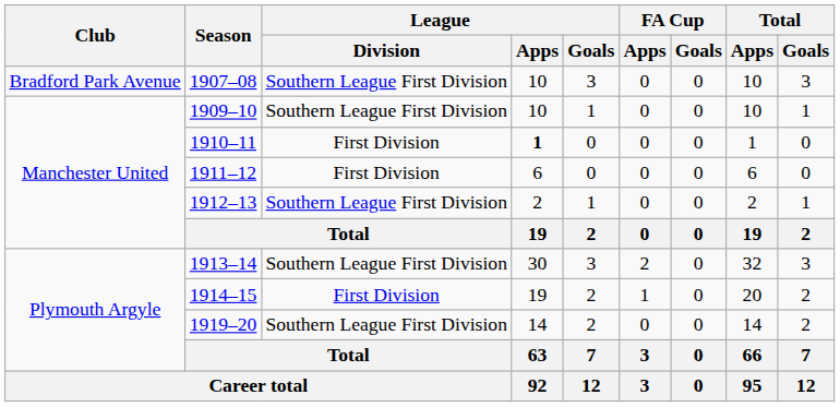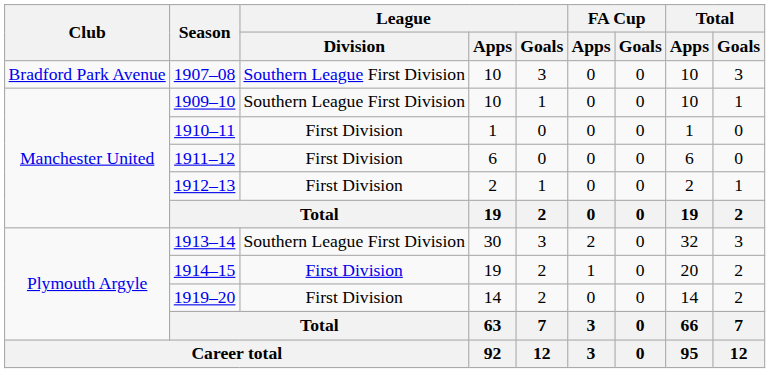 <table class="wikitable" style="text-align: center;">
 <tr>
 <th rowspan="2">Club</th>
 <th rowspan="2">Season</th>
 <th colspan="3">League</th>
 <th colspan="2">FA Cup</th>
 <th colspan="2">Total</th>
 </tr>
 <tr>
 <th>Division</th>
 <th>Apps</th>
 <th>Goals</th>
 <th>Apps</th>
 <th>Goals</th>
 <th>Apps</th>
 <th>Goals</th>
 </tr>
 <tr>
 <td><a href='#'>Bradford Park Avenue</a></td>
 <td><a href='#'>1907–08</a></td>
 <td><a href='#'>Southern League</a> First Division</td>
 <td>10</td>
 <td>3</td>
 <td>0</td>
 <td>0</td>
 <td>10</td>
 <td>3</td>
 </tr>
 <tr>
 <td rowspan="5"><a href='#'>Manchester United</a></td>
 <td><a href='#'>1909–10</a></td>
 <td>Southern League First Division</td>
 <td>10</td>
 <td>1</td>
 <td>0</td>
 <td>0</td>
 <td>10</td>
 <td>1</td>
 </tr>
 <tr>
 <td><a href='#'>1910–11</a></td>
 <td>First Division</td>
-<td><strong>1</strong></td>
+<td>1</td>
 <td>0</td>
 <td>0</td>
 <td>0</td>
 <td>1</td>
 <td>0</td>
 </tr>
 <tr>
 <td><a href='#'>1911–12</a></td>
 <td>First Division</td>
 <td>6</td>
 <td>0</td>
 <td>0</td>
 <td>0</td>
 <td>6</td>
 <td>0</td>
 </tr>
 <tr>
 <td><a href='#'>1912–13</a></td>
-<td><a href='#'>Southern League</a> First Division</td>
+<td>First Division</td>
 <td>2</td>
 <td>1</td>
 <td>0</td>
 <td>0</td>
 <td>2</td>
 <td>1</td>
 </tr>
 <tr>
 <th colspan="2">Total</th>
 <th>19</th>
 <th>2</th>
 <th>0</th>
 <th>0</th>
 <th>19</th>
 <th>2</th>
 </tr>
 <tr>
 <td rowspan="4"><a href='#'>Plymouth Argyle</a></td>
 <td><a href='#'>1913–14</a></td>
 <td>Southern League First Division</td>
 <td>30</td>
 <td>3</td>
 <td>2</td>
 <td>0</td>
 <td>32</td>
 <td>3</td>
 </tr>
 <tr>
 <td><a href='#'>1914–15</a></td>
 <td><a href='#'>First Division</a></td>
 <td>19</td>
 <td>2</td>
 <td>1</td>
 <td>0</td>
 <td>20</td>
 <td>2</td>
 </tr>
 <tr>
 <td><a href='#'>1919–20</a></td>
-<td>Southern League First Division</td>
+<td>First Division</td>
 <td>14</td>
 <td>2</td>
 <td>0</td>
 <td>0</td>
 <td>14</td>
 <td>2</td>
 </tr>
 <tr>
 <th colspan="2">Total</th>
 <th>63</th>
 <th>7</th>
 <th>3</th>
 <th>0</th>
 <th>66</th>
 <th>7</th>
 </tr>
 <tr>
 <th colspan="3">Career total</th>
 <th>92</th>
 <th>12</th>
 <th>3</th>
 <th>0</th>
 <th>95</th>
 <th>12</th>
 </tr>
 </table>
